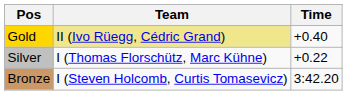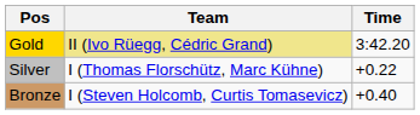 <table class="wikitable">
 <tr>
 <th>Pos</th>
 <th>Team</th>
 <th>Time</th>
 </tr>
 <tr>
 <td style="background:gold">Gold</td>
 <td style="background: khaki;"> II (<a href='#'>Ivo Rüegg</a>, <a href='#'>Cédric Grand</a>)</td>
-<td>+0.40</td>
+<td>3:42.20</td>
 </tr>
 <tr>
 <td style="background:silver">Silver</td>
 <td> I (<a href='#'>Thomas Florschütz</a>, <a href='#'>Marc Kühne</a>)</td>
 <td>+0.22</td>
 </tr>
 <tr>
 <td style="background:#cc9966">Bronze</td>
 <td> I (<a href='#'>Steven Holcomb</a>, <a href='#'>Curtis Tomasevicz</a>)</td>
-<td>3:42.20</td>
+<td>+0.40</td>
 </tr>
 </table>
